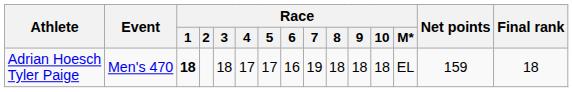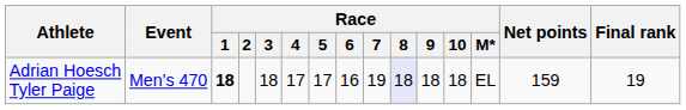 <table class="wikitable" style="font-size:90%">
 <tr>
 <th rowspan="2">Athlete</th>
 <th rowspan="2">Event</th>
 <th colspan=11>Race</th>
 <th rowspan=2>Net points</th>
 <th rowspan=2>Final rank</th>
 </tr>
 <tr style="font-size:95%">
 <th>1</th>
 <th>2</th>
 <th>3</th>
 <th>4</th>
 <th>5</th>
 <th>6</th>
 <th>7</th>
 <th>8</th>
 <th>9</th>
 <th>10</th>
 <th>M*</th>
 </tr>
 <tr align=center>
 <td align=left><a href='#'>Adrian Hoesch</a><br><a href='#'>Tyler Paige</a></td>
 <td align=left><a href='#'>Men's 470</a></td>
 <td><strong>18</strong></td>
 <td></td>
 <td>18</td>
 <td>17</td>
 <td>17</td>
 <td>16</td>
 <td>19</td>
-<td>18</td>
+<td style="background: lavender;">18</td>
 <td>18</td>
 <td>18</td>
 <td>EL</td>
 <td>159</td>
-<td>18</td>
+<td>19</td>
 </tr>
 </table>
